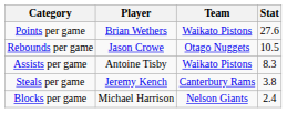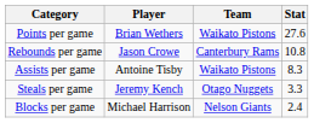 <table class="wikitable" style="text-align:center">
 <tr>
 <th>Category</th>
 <th>Player</th>
 <th>Team</th>
 <th>Stat</th>
 </tr>
 <tr>
 <td><a href='#'>Points</a> per game</td>
 <td><a href='#'>Brian Wethers</a></td>
 <td><a href='#'>Waikato Pistons</a></td>
 <td>27.6</td>
 </tr>
 <tr>
 <td><a href='#'>Rebounds</a> per game</td>
 <td><a href='#'>Jason Crowe</a></td>
-<td><a href='#'>Otago Nuggets</a></td>
-<td>10.5</td>
+<td><a href='#'>Canterbury Rams</a></td>
+<td>10.8</td>
 </tr>
 <tr>
 <td><a href='#'>Assists</a> per game</td>
 <td>Antoine Tisby</td>
 <td><a href='#'>Waikato Pistons</a></td>
 <td>8.3</td>
 </tr>
 <tr>
 <td><a href='#'>Steals</a> per game</td>
 <td><a href='#'>Jeremy Kench</a></td>
-<td><a href='#'>Canterbury Rams</a></td>
-<td>3.8</td>
+<td><a href='#'>Otago Nuggets</a></td>
+<td>3.3</td>
 </tr>
 <tr>
 <td><a href='#'>Blocks</a> per game</td>
 <td>Michael Harrison</td>
 <td><a href='#'>Nelson Giants</a></td>
 <td>2.4</td>
 </tr>
 </table>
